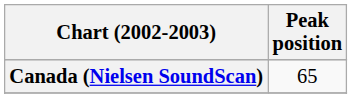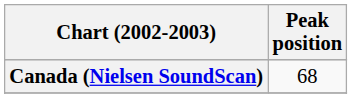 <table class="wikitable sortable plainrowheaders" style="text-align:center;">
 <tr>
 <th scope="col">Chart (2002-2003)</th>
 <th scope="col">Peak<br>position</th>
 </tr>
 <tr>
 </tr>
 <tr>
 </tr>
 <tr>
 </tr>
 <tr>
 </tr>
 <tr>
 </tr>
 <tr>
 <th scope=row>Canada (<a href='#'>Nielsen SoundScan</a>)</th>
-<td style="text-align:center;">65</td>
+<td style="text-align:center;">68</td>
 </tr>
 <tr>
 </tr>
 <tr>
 </tr>
 <tr>
 </tr>
 <tr>
 </tr>
 <tr>
 </tr>
 <tr>
 </tr>
 <tr>
 </tr>
 <tr>
 </tr>
 <tr>
 </tr>
 <tr>
 </tr>
 <tr>
 </tr>
 <tr>
 </tr>
 </table>
